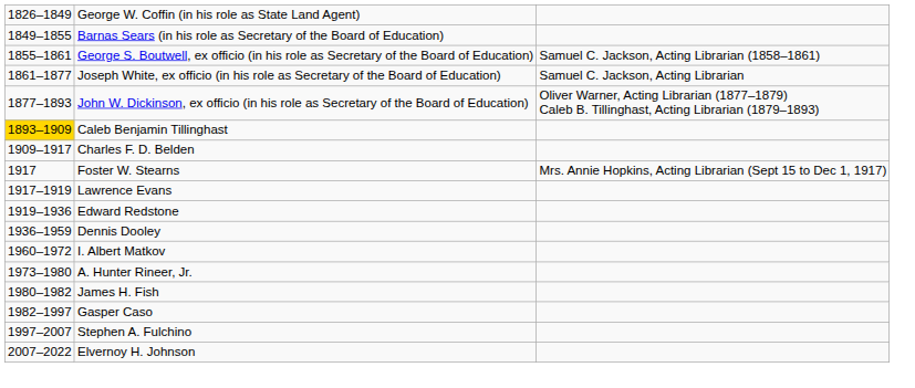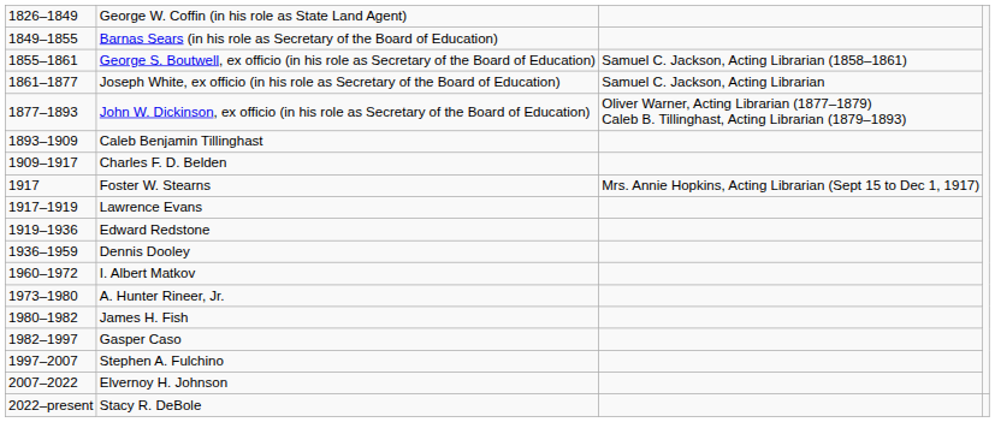 <table class="wikitable">
 <tr>
 <td>1826–1849</td>
 <td>George W. Coffin (in his role as State Land Agent)</td>
 <td></td>
 </tr>
 <tr>
 <td>1849–1855</td>
 <td><a href='#'>Barnas Sears</a> (in his role as Secretary of the Board of Education)</td>
 <td></td>
 </tr>
 <tr>
 <td>1855–1861</td>
 <td><a href='#'>George S. Boutwell</a>, ex officio (in his role as Secretary of the Board of Education)</td>
 <td>Samuel C. Jackson, Acting Librarian (1858–1861)</td>
 </tr>
 <tr>
 <td>1861–1877</td>
 <td>Joseph White, ex officio (in his role as Secretary of the Board of Education)</td>
 <td>Samuel C. Jackson, Acting Librarian</td>
 </tr>
 <tr>
 <td>1877–1893</td>
 <td><a href='#'>John W. Dickinson</a>, ex officio (in his role as Secretary of the Board of Education)</td>
 <td>Oliver Warner, Acting Librarian (1877–1879)<br>Caleb B. Tillinghast, Acting Librarian (1879–1893)</td>
 </tr>
 <tr>
-<td style="background: gold;">1893–1909</td>
+<td>1893–1909</td>
 <td>Caleb Benjamin Tillinghast</td>
 <td></td>
 </tr>
 <tr>
 <td>1909–1917</td>
 <td>Charles F. D. Belden</td>
 <td></td>
 </tr>
 <tr>
 <td>1917</td>
 <td>Foster W. Stearns</td>
 <td>Mrs. Annie Hopkins, Acting Librarian (Sept 15 to Dec 1, 1917)</td>
 </tr>
 <tr>
 <td>1917–1919</td>
 <td>Lawrence Evans</td>
 <td></td>
 </tr>
 <tr>
 <td>1919–1936</td>
 <td>Edward Redstone</td>
 <td></td>
 </tr>
 <tr>
 <td>1936–1959</td>
 <td>Dennis Dooley</td>
 <td></td>
 </tr>
 <tr>
 <td>1960–1972</td>
 <td>I. Albert Matkov</td>
 <td></td>
 </tr>
 <tr>
 <td>1973–1980</td>
 <td>A. Hunter Rineer, Jr.</td>
 <td></td>
 </tr>
 <tr>
 <td>1980–1982</td>
 <td>James H. Fish</td>
 <td></td>
 </tr>
 <tr>
 <td>1982–1997</td>
 <td>Gasper Caso</td>
 <td></td>
 </tr>
 <tr>
 <td>1997–2007</td>
 <td>Stephen A. Fulchino</td>
 <td></td>
 </tr>
 <tr>
 <td>2007–2022</td>
 <td>Elvernoy H. Johnson</td>
 <td></td>
 </tr>
+<tr>
+<td>2022–present</td>
+<td>Stacy R. DeBole</td>
+<td></td>
+<td></td>
+</tr>
 </table>
